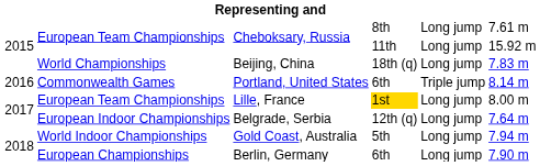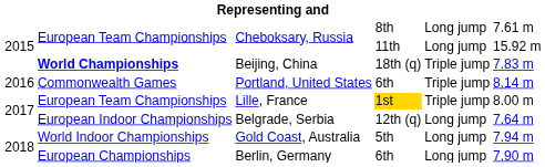 <table>
 <tr>
 <th colspan="6">Representing  and </th>
 </tr>
 <tr>
 <td rowspan="3">2015</td>
 <td rowspan="2"><a href='#'>European Team Championships</a></td>
 <td rowspan="2"><a href='#'>Cheboksary, Russia</a></td>
 <td>8th</td>
 <td>Long jump</td>
 <td>7.61 m</td>
 </tr>
 <tr>
 <td>11th</td>
 <td>Long jump</td>
 <td>15.92 m</td>
 </tr>
 <tr>
-<td><a href='#'>World Championships</a></td>
+<td><strong><a href='#'>World Championships</a></strong></td>
 <td>Beijing, China</td>
 <td>18th (q)</td>
-<td>Long jump</td>
+<td>Triple jump</td>
 <td><a href='#'>7.83 m</a></td>
 </tr>
 <tr>
 <td>2016</td>
 <td><a href='#'>Commonwealth Games</a></td>
 <td><a href='#'>Portland, United States</a></td>
 <td>6th</td>
 <td>Triple jump</td>
 <td><a href='#'>8.14 m</a></td>
 </tr>
 <tr>
 <td rowspan="2">2017</td>
 <td><a href='#'>European Team Championships</a></td>
 <td><a href='#'>Lille</a>, France</td>
 <td bgcolor=gold>1st</td>
-<td>Long jump</td>
+<td>Triple jump</td>
 <td>8.00 m</td>
 </tr>
 <tr>
 <td><a href='#'>European Indoor Championships</a></td>
 <td>Belgrade, Serbia</td>
 <td>12th (q)</td>
 <td>Long jump</td>
 <td><a href='#'>7.64 m</a></td>
 </tr>
 <tr>
 <td rowspan=2>2018</td>
 <td><a href='#'>World Indoor Championships</a></td>
 <td><a href='#'>Gold Coast</a>, Australia</td>
 <td>5th</td>
 <td>Long jump</td>
 <td><a href='#'>7.94 m</a></td>
 </tr>
 <tr>
 <td><a href='#'>European Championships</a></td>
 <td>Berlin, Germany</td>
 <td>6th</td>
 <td>Long jump</td>
 <td><a href='#'>7.90 m</a></td>
 </tr>
 </table>
